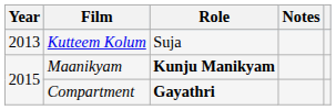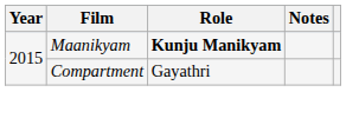 <table class="wikitable sortable" style="background:#f5f5f5;">
 <tr style="background:#B0C4DE;">
 <th scope="col">Year</th>
 <th scope="col">Film</th>
 <th scope="col">Role</th>
 <th scope="col" class="unsortable">Notes</th>
 <th scope="col" class="unsortable"></th>
-</tr>
-<tr>
-<td>2013</td>
-<td><em><a href='#'>Kutteem Kolum</a></em></td>
-<td>Suja</td>
-<td></td>
-<td></td>
 </tr>
 <tr>
 <td rowspan="2">2015</td>
 <td><em>Maanikyam</em></td>
 <td><strong>Kunju Manikyam</strong></td>
 <td></td>
 <td></td>
 </tr>
 <tr>
 <td><em>Compartment</em></td>
-<td><strong>Gayathri</strong></td>
+<td>Gayathri</td>
 <td></td>
 <td></td>
 </tr>
 </table>
